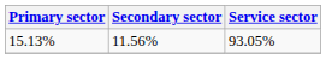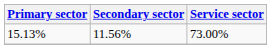 <table class="wikitable" border="1">
 <tr>
 <th><a href='#'>Primary sector</a></th>
 <th><a href='#'>Secondary sector</a></th>
 <th><a href='#'>Service sector</a></th>
 </tr>
 <tr>
 <td>15.13%</td>
 <td>11.56%</td>
-<td>93.05%</td>
+<td>73.00%</td>
 </tr>
 <tr>
 </tr>
 </table>
